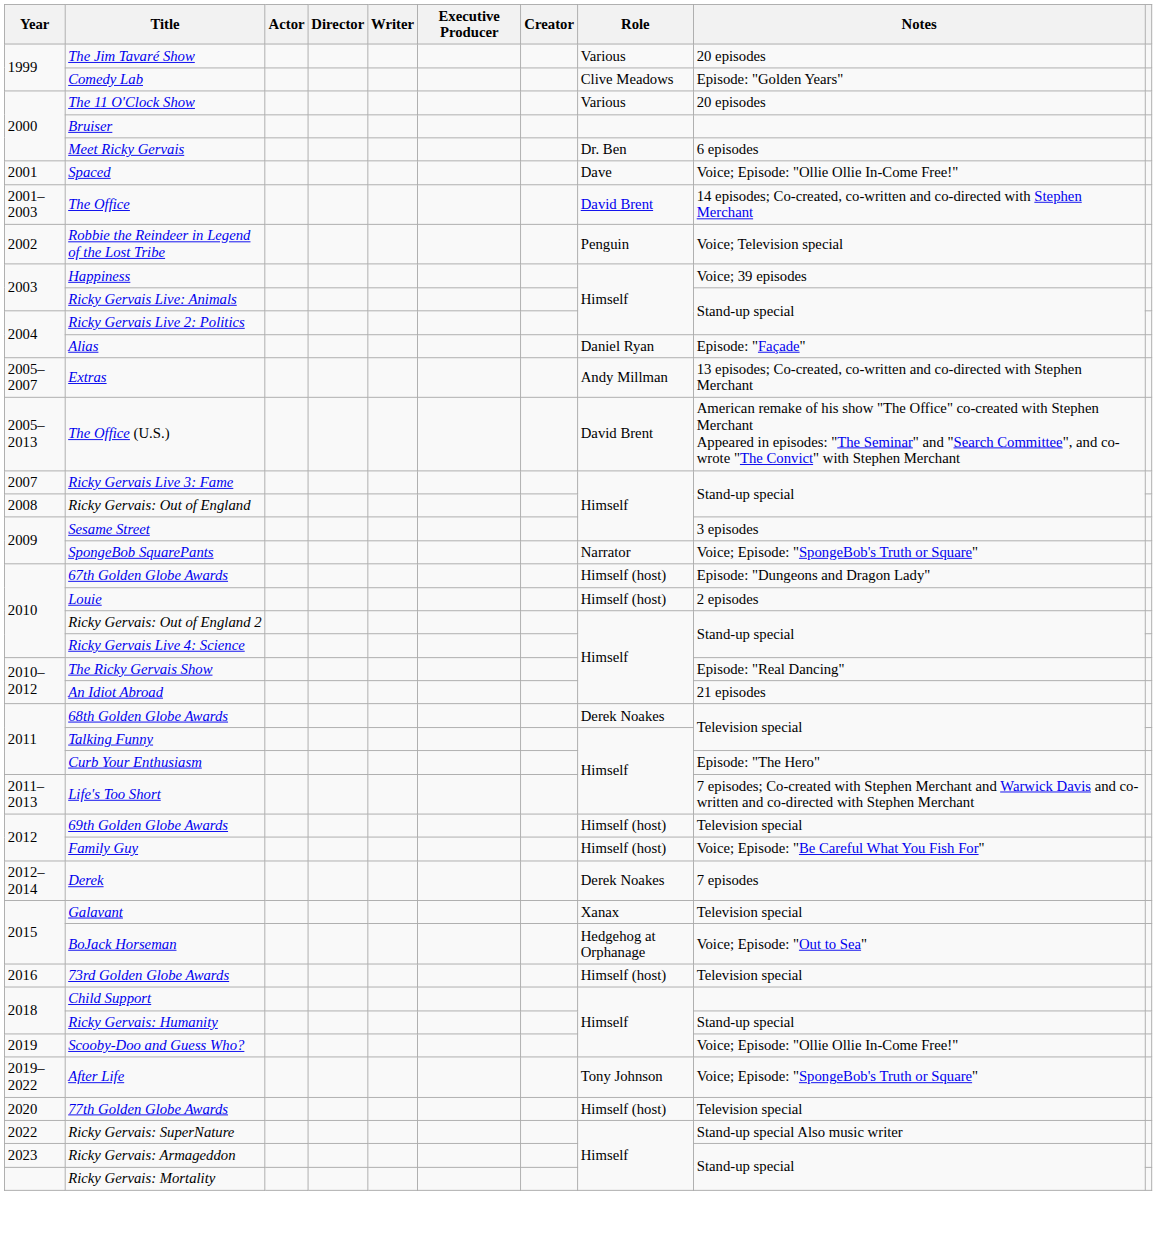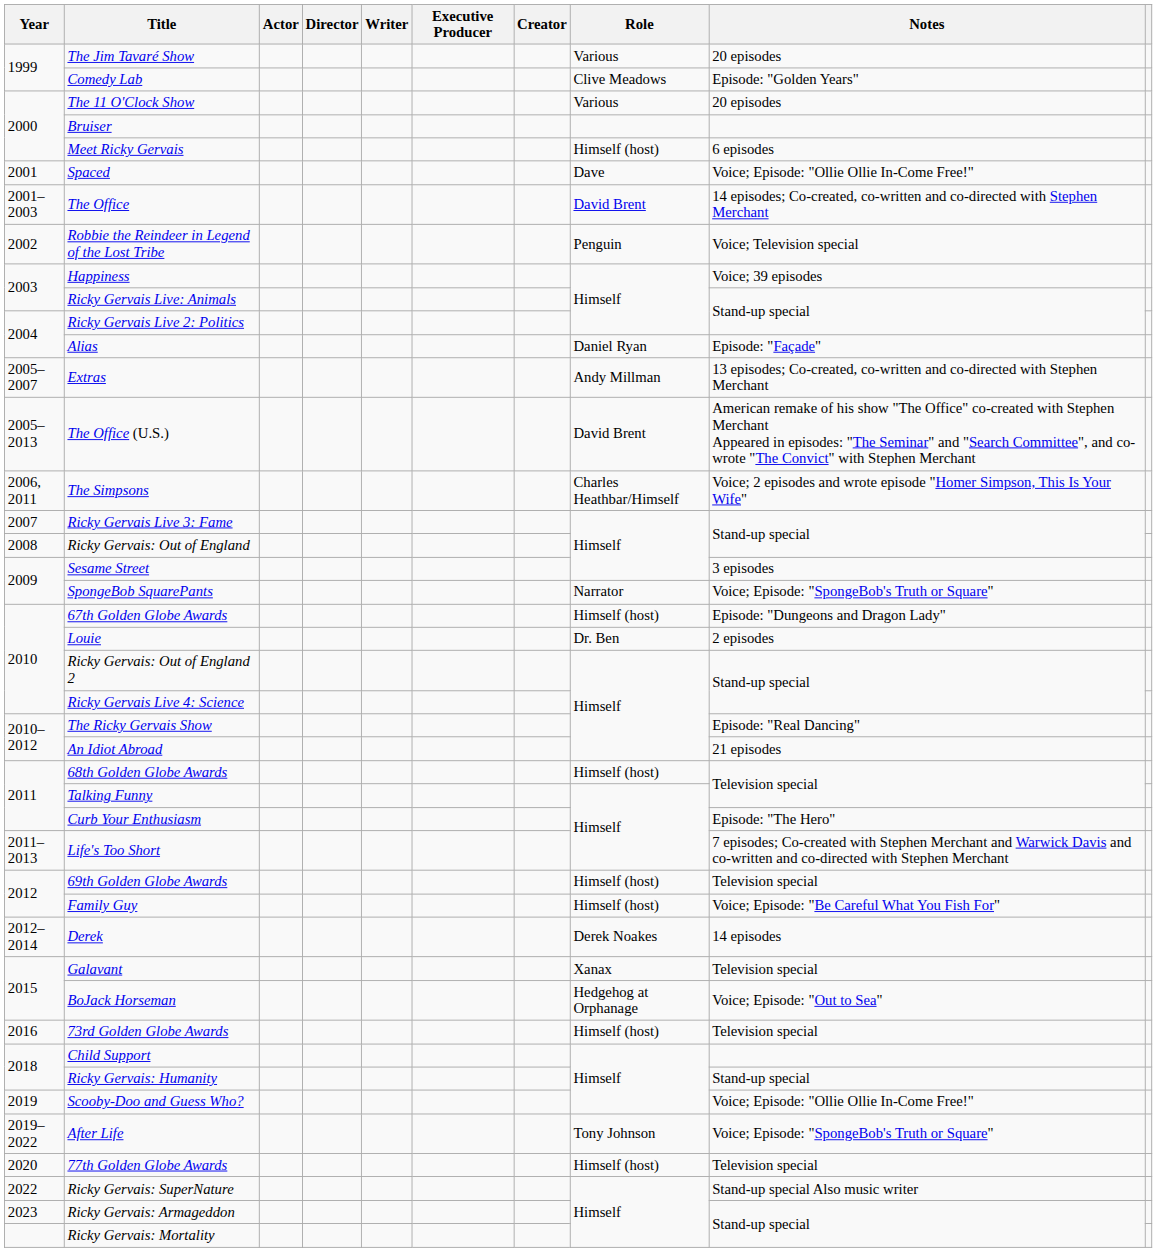 <table class="wikitable sortable">
 <tr>
 <th>Year</th>
 <th>Title</th>
 <th>Actor</th>
 <th>Director</th>
 <th>Writer</th>
 <th>Executive Producer</th>
 <th>Creator</th>
 <th>Role</th>
 <th class="unsortable">Notes</th>
 <th class="unsortable"></th>
 </tr>
 <tr>
 <td rowspan="2">1999</td>
 <td><em><a href='#'>The Jim Tavaré Show</a></em></td>
 <td></td>
 <td></td>
 <td></td>
 <td></td>
 <td></td>
 <td>Various</td>
 <td>20 episodes</td>
 <td></td>
 </tr>
 <tr>
 <td><em><a href='#'>Comedy Lab</a></em></td>
 <td></td>
 <td></td>
 <td></td>
 <td></td>
 <td></td>
 <td>Clive Meadows</td>
 <td>Episode: "Golden Years"</td>
 <td></td>
 </tr>
 <tr>
 <td rowspan="3">2000</td>
 <td><em><a href='#'>The 11 O'Clock Show</a></em></td>
 <td></td>
 <td></td>
 <td></td>
 <td></td>
 <td></td>
 <td>Various</td>
 <td>20 episodes</td>
 <td></td>
 </tr>
 <tr>
 <td><em><a href='#'>Bruiser</a></em></td>
 <td></td>
 <td></td>
 <td></td>
 <td></td>
 <td></td>
 <td></td>
 <td></td>
 </tr>
 <tr>
 <td><em><a href='#'>Meet Ricky Gervais</a></em></td>
 <td></td>
 <td></td>
 <td></td>
 <td></td>
 <td></td>
-<td>Dr. Ben</td>
+<td>Himself (host)</td>
 <td>6 episodes</td>
 <td></td>
 </tr>
 <tr>
 <td>2001</td>
 <td><em><a href='#'>Spaced</a></em></td>
 <td></td>
 <td></td>
 <td></td>
 <td></td>
 <td></td>
 <td>Dave</td>
 <td>Voice; Episode: "Ollie Ollie In-Come Free!"</td>
 <td></td>
 </tr>
 <tr>
 <td>2001–2003</td>
 <td><em><a href='#'>The Office</a></em></td>
 <td></td>
 <td></td>
 <td></td>
 <td></td>
 <td></td>
 <td><a href='#'>David Brent</a></td>
 <td>14 episodes; Co-created, co-written and co-directed with <a href='#'>Stephen Merchant</a></td>
 <td></td>
 </tr>
 <tr>
 <td>2002</td>
 <td><em><a href='#'>Robbie the Reindeer in Legend of the Lost Tribe</a></em></td>
 <td></td>
 <td></td>
 <td></td>
 <td></td>
 <td></td>
 <td>Penguin</td>
 <td>Voice; Television special</td>
 <td></td>
 </tr>
 <tr>
 <td rowspan="2">2003</td>
 <td><em><a href='#'>Happiness</a></em></td>
 <td></td>
 <td></td>
 <td></td>
 <td></td>
 <td></td>
 <td rowspan="3">Himself</td>
 <td>Voice; 39 episodes</td>
 <td></td>
 </tr>
 <tr>
 <td><em><a href='#'>Ricky Gervais Live: Animals</a></em></td>
 <td></td>
 <td></td>
 <td></td>
 <td></td>
 <td></td>
 <td rowspan=2>Stand-up special</td>
 <td></td>
 </tr>
 <tr>
 <td rowspan="2">2004</td>
 <td><em><a href='#'>Ricky Gervais Live 2: Politics</a></em></td>
 <td></td>
 <td></td>
 <td></td>
 <td></td>
 <td></td>
 <td></td>
 </tr>
 <tr>
 <td><em><a href='#'>Alias</a></em></td>
 <td></td>
 <td></td>
 <td></td>
 <td></td>
 <td></td>
 <td>Daniel Ryan</td>
 <td>Episode: "<a href='#'>Façade</a>"</td>
 <td></td>
 </tr>
 <tr>
 <td>2005–2007</td>
 <td><em><a href='#'>Extras</a></em></td>
 <td></td>
 <td></td>
 <td></td>
 <td></td>
 <td></td>
 <td>Andy Millman</td>
 <td>13 episodes; Co-created, co-written and co-directed with Stephen Merchant</td>
 <td></td>
 </tr>
 <tr>
 <td>2005–2013</td>
 <td><em><a href='#'>The Office</a></em> (U.S.)</td>
 <td></td>
 <td></td>
 <td></td>
 <td></td>
 <td></td>
 <td>David Brent</td>
 <td>American remake of his show "The Office" co-created with Stephen Merchant<br>Appeared in episodes: "<a href='#'>The Seminar</a>" and "<a href='#'>Search Committee</a>", and co-wrote "<a href='#'>The Convict</a>" with Stephen Merchant</td>
 <td></td>
 </tr>
 <tr>
+<td>2006, 2011</td>
+<td><em><a href='#'>The Simpsons</a></em></td>
+<td></td>
+<td></td>
+<td></td>
+<td></td>
+<td></td>
+<td>Charles Heathbar/Himself</td>
+<td>Voice; 2 episodes and wrote episode "<a href='#'>Homer Simpson, This Is Your Wife</a>"</td>
+<td></td>
+</tr>
+<tr>
 <td>2007</td>
 <td><em><a href='#'>Ricky Gervais Live 3: Fame</a></em></td>
 <td></td>
 <td></td>
 <td></td>
 <td></td>
 <td></td>
 <td rowspan="3">Himself</td>
 <td rowspan=2>Stand-up special</td>
 <td></td>
 </tr>
 <tr>
 <td>2008</td>
 <td><em>Ricky Gervais: Out of England</em></td>
 <td></td>
 <td></td>
 <td></td>
 <td></td>
 <td></td>
 <td></td>
 </tr>
 <tr>
 <td rowspan="2">2009</td>
 <td><em><a href='#'>Sesame Street</a></em></td>
 <td></td>
 <td></td>
 <td></td>
 <td></td>
 <td></td>
 <td>3 episodes</td>
 <td></td>
 </tr>
 <tr>
 <td><em><a href='#'>SpongeBob SquarePants</a></em></td>
 <td></td>
 <td></td>
 <td></td>
 <td></td>
 <td></td>
 <td>Narrator</td>
 <td>Voice; Episode: "<a href='#'>SpongeBob's Truth or Square</a>"</td>
 <td></td>
 </tr>
 <tr>
 <td rowspan="4">2010</td>
 <td><em><a href='#'>67th Golden Globe Awards</a></em></td>
 <td></td>
 <td></td>
 <td></td>
 <td></td>
 <td></td>
 <td>Himself (host)</td>
 <td>Episode: "Dungeons and Dragon Lady"</td>
 <td></td>
 </tr>
 <tr>
 <td><em><a href='#'>Louie</a></em></td>
 <td></td>
 <td></td>
 <td></td>
 <td></td>
 <td></td>
-<td>Himself (host)</td>
+<td>Dr. Ben</td>
 <td>2 episodes</td>
 <td></td>
 </tr>
 <tr>
 <td><em>Ricky Gervais: Out of England 2</em></td>
 <td></td>
 <td></td>
 <td></td>
 <td></td>
 <td></td>
 <td rowspan="4">Himself</td>
 <td rowspan="2">Stand-up special</td>
 <td></td>
 </tr>
 <tr>
 <td><em><a href='#'>Ricky Gervais Live 4: Science</a></em></td>
 <td></td>
 <td></td>
 <td></td>
 <td></td>
 <td></td>
 <td></td>
 </tr>
 <tr>
 <td rowspan="2">2010–2012</td>
 <td><em><a href='#'>The Ricky Gervais Show</a></em></td>
 <td></td>
 <td></td>
 <td></td>
 <td></td>
 <td></td>
 <td>Episode: "Real Dancing"</td>
 <td></td>
 </tr>
 <tr>
 <td><em><a href='#'>An Idiot Abroad</a></em></td>
 <td></td>
 <td></td>
 <td></td>
 <td></td>
 <td></td>
 <td>21 episodes</td>
 <td></td>
 </tr>
 <tr>
 <td rowspan="3">2011</td>
 <td><em><a href='#'>68th Golden Globe Awards</a></em></td>
 <td></td>
 <td></td>
 <td></td>
 <td></td>
 <td></td>
-<td>Derek Noakes</td>
+<td>Himself (host)</td>
 <td rowspan="2">Television special</td>
 <td></td>
 </tr>
 <tr>
 <td><em><a href='#'>Talking Funny</a></em></td>
 <td></td>
 <td></td>
 <td></td>
 <td></td>
 <td></td>
 <td rowspan="3">Himself</td>
 <td></td>
 </tr>
 <tr>
 <td><em><a href='#'>Curb Your Enthusiasm</a></em></td>
 <td></td>
 <td></td>
 <td></td>
 <td></td>
 <td></td>
 <td>Episode: "The Hero"</td>
 <td></td>
 </tr>
 <tr>
 <td>2011–2013</td>
 <td><em><a href='#'>Life's Too Short</a></em></td>
 <td></td>
 <td></td>
 <td></td>
 <td></td>
 <td></td>
 <td>7 episodes; Co-created with Stephen Merchant and <a href='#'>Warwick Davis</a> and co-written and co-directed with Stephen Merchant</td>
 <td></td>
 </tr>
 <tr>
 <td rowspan="2">2012</td>
 <td><em><a href='#'>69th Golden Globe Awards</a></em></td>
 <td></td>
 <td></td>
 <td></td>
 <td></td>
 <td></td>
 <td>Himself (host)</td>
 <td>Television special</td>
 </tr>
 <tr>
 <td><em><a href='#'>Family Guy</a></em></td>
 <td></td>
 <td></td>
 <td></td>
 <td></td>
 <td></td>
 <td>Himself (host)</td>
 <td>Voice; Episode: "<a href='#'>Be Careful What You Fish For</a>"</td>
 <td></td>
 </tr>
 <tr>
 <td>2012–2014</td>
 <td><em><a href='#'>Derek</a></em></td>
 <td></td>
 <td></td>
 <td></td>
 <td></td>
 <td></td>
 <td>Derek Noakes</td>
-<td>7 episodes</td>
+<td>14 episodes</td>
 <td></td>
 </tr>
 <tr>
 <td rowspan="2">2015</td>
 <td><em><a href='#'>Galavant</a></em></td>
 <td></td>
 <td></td>
 <td></td>
 <td></td>
 <td></td>
 <td>Xanax</td>
 <td>Television special</td>
 <td></td>
 </tr>
 <tr>
 <td><em><a href='#'>BoJack Horseman</a></em></td>
 <td></td>
 <td></td>
 <td></td>
 <td></td>
 <td></td>
 <td>Hedgehog at Orphanage</td>
 <td>Voice; Episode: "<a href='#'>Out to Sea</a>"</td>
 <td></td>
 </tr>
 <tr>
 <td>2016</td>
 <td><em><a href='#'>73rd Golden Globe Awards</a></em></td>
 <td></td>
 <td></td>
 <td></td>
 <td></td>
 <td></td>
 <td>Himself (host)</td>
 <td>Television special</td>
 <td></td>
 </tr>
 <tr>
 <td rowspan="2">2018</td>
 <td><em><a href='#'>Child Support</a></em></td>
 <td></td>
 <td></td>
 <td></td>
 <td></td>
 <td></td>
 <td rowspan="3">Himself</td>
 <td></td>
 <td></td>
 </tr>
 <tr>
 <td><em><a href='#'>Ricky Gervais: Humanity</a></em></td>
 <td></td>
 <td></td>
 <td></td>
 <td></td>
 <td></td>
 <td>Stand-up special</td>
 <td></td>
 </tr>
 <tr>
 <td>2019</td>
 <td><em><a href='#'>Scooby-Doo and Guess Who?</a></em></td>
 <td></td>
 <td></td>
 <td></td>
 <td></td>
 <td></td>
 <td>Voice; Episode: "Ollie Ollie In-Come Free!"</td>
 <td></td>
 </tr>
 <tr>
 <td>2019–2022</td>
 <td><em><a href='#'>After Life</a></em></td>
 <td></td>
 <td></td>
 <td></td>
 <td></td>
 <td></td>
 <td>Tony Johnson</td>
 <td>Voice; Episode: "<a href='#'>SpongeBob's Truth or Square</a>"</td>
 <td></td>
 </tr>
 <tr>
 <td>2020</td>
 <td><em><a href='#'>77th Golden Globe Awards</a></em></td>
 <td></td>
 <td></td>
 <td></td>
 <td></td>
 <td></td>
 <td>Himself (host)</td>
 <td>Television special</td>
 <td></td>
 </tr>
 <tr>
 <td>2022</td>
 <td><em>Ricky Gervais: SuperNature</em></td>
 <td></td>
 <td></td>
 <td></td>
 <td></td>
 <td></td>
 <td rowspan="3">Himself</td>
 <td>Stand-up special Also music writer</td>
 <td></td>
 </tr>
 <tr>
 <td>2023</td>
 <td><em>Ricky Gervais: Armageddon</em></td>
 <td></td>
 <td></td>
 <td></td>
 <td></td>
 <td></td>
 <td rowspan="2">Stand-up special</td>
 <td></td>
 </tr>
 <tr>
 <td></td>
 <td><em>Ricky Gervais: Mortality</em></td>
 <td></td>
 <td></td>
 <td></td>
 <td></td>
 <td></td>
 <td></td>
 </tr>
 </table>
